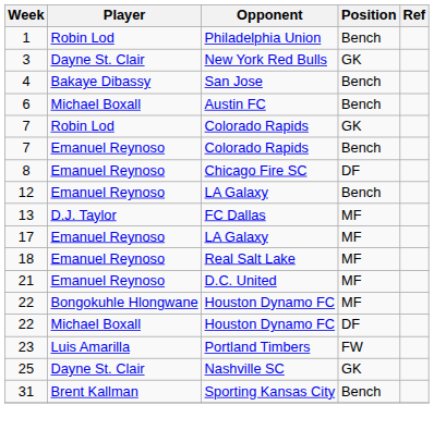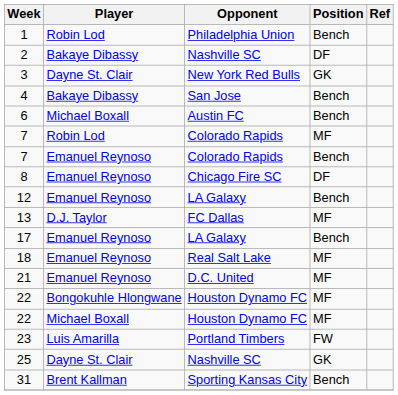 <table class=wikitable>
 <tr>
 <th>Week</th>
 <th>Player</th>
 <th>Opponent</th>
 <th>Position</th>
 <th>Ref</th>
 </tr>
 <tr>
 <td align=center rowspan="1">1</td>
 <td> <a href='#'>Robin Lod</a></td>
 <td rowspan="1"><a href='#'>Philadelphia Union</a></td>
 <td>Bench</td>
+<td rowspan="1"></td>
+</tr>
+<tr>
+<td align=center rowspan="1">2</td>
+<td> <a href='#'>Bakaye Dibassy</a></td>
+<td rowspan="1"><a href='#'>Nashville SC</a></td>
+<td>DF</td>
 <td rowspan="1"></td>
 </tr>
 <tr>
 <td align=center rowspan="1">3</td>
 <td> <a href='#'>Dayne St. Clair</a></td>
 <td rowspan="1"><a href='#'>New York Red Bulls</a></td>
 <td>GK</td>
 <td rowspan="1"></td>
 </tr>
 <tr>
 <td align=center rowspan="1">4</td>
 <td> <a href='#'>Bakaye Dibassy</a></td>
 <td rowspan="1"><a href='#'>San Jose</a></td>
 <td>Bench</td>
 <td rowspan="1"></td>
 </tr>
 <tr>
 <td align=center rowspan="1">6</td>
 <td> <a href='#'>Michael Boxall</a></td>
 <td rowspan="1"><a href='#'>Austin FC</a></td>
 <td>Bench</td>
 <td rowspan="1"></td>
 </tr>
 <tr>
 <td align=center rowspan="1">7</td>
 <td> <a href='#'>Robin Lod</a></td>
 <td rowspan="1"><a href='#'>Colorado Rapids</a></td>
-<td>GK</td>
+<td>MF</td>
 <td rowspan="1"></td>
 </tr>
 <tr>
 <td align=center rowspan="1">7</td>
 <td> <a href='#'>Emanuel Reynoso</a></td>
 <td rowspan="1"><a href='#'>Colorado Rapids</a></td>
 <td>Bench</td>
 <td rowspan="1"></td>
 </tr>
 <tr>
 <td align=center rowspan="1">8</td>
 <td> <a href='#'>Emanuel Reynoso</a></td>
 <td rowspan="1"><a href='#'>Chicago Fire SC</a></td>
 <td>DF</td>
 <td rowspan="1"></td>
 </tr>
 <tr>
 <td align=center rowspan="1">12</td>
 <td> <a href='#'>Emanuel Reynoso</a></td>
 <td rowspan="1"><a href='#'>LA Galaxy</a></td>
 <td>Bench</td>
 <td rowspan="1"></td>
 </tr>
 <tr>
 <td align=center rowspan="1">13</td>
 <td> <a href='#'>D.J. Taylor</a></td>
 <td rowspan="1"><a href='#'>FC Dallas</a></td>
 <td>MF</td>
 <td rowspan="1"></td>
 </tr>
 <tr>
 <td align=center rowspan="1">17</td>
 <td> <a href='#'>Emanuel Reynoso</a></td>
 <td rowspan="1"><a href='#'>LA Galaxy</a></td>
-<td>MF</td>
+<td>Bench</td>
 <td rowspan="1"></td>
 </tr>
 <tr>
 <td align=center rowspan="1">18</td>
 <td> <a href='#'>Emanuel Reynoso</a></td>
 <td rowspan="1"><a href='#'>Real Salt Lake</a></td>
 <td>MF</td>
 <td rowspan="1"></td>
 </tr>
 <tr>
 <td align=center rowspan="1">21</td>
 <td> <a href='#'>Emanuel Reynoso</a></td>
 <td rowspan="1"><a href='#'>D.C. United</a></td>
 <td>MF</td>
 <td rowspan="1"></td>
 </tr>
 <tr>
 <td align=center rowspan="1">22</td>
 <td> <a href='#'>Bongokuhle Hlongwane</a></td>
 <td rowspan="1"><a href='#'>Houston Dynamo FC</a></td>
 <td>MF</td>
 <td rowspan="1"></td>
 </tr>
 <tr>
 <td align=center rowspan="1">22</td>
 <td> <a href='#'>Michael Boxall</a></td>
 <td rowspan="1"><a href='#'>Houston Dynamo FC</a></td>
-<td>DF</td>
+<td>MF</td>
 <td rowspan="1"></td>
 </tr>
 <tr>
 <td align=center rowspan="1">23</td>
 <td> <a href='#'>Luis Amarilla</a></td>
 <td rowspan="1"><a href='#'>Portland Timbers</a></td>
 <td>FW</td>
 <td rowspan="1"></td>
 </tr>
 <tr>
 <td align=center rowspan="1">25</td>
 <td> <a href='#'>Dayne St. Clair</a></td>
 <td rowspan="1"><a href='#'>Nashville SC</a></td>
 <td>GK</td>
 <td rowspan="1"></td>
 </tr>
 <tr>
 <td align=center rowspan="1">31</td>
 <td> <a href='#'>Brent Kallman</a></td>
 <td rowspan="1"><a href='#'>Sporting Kansas City</a></td>
 <td>Bench</td>
 <td rowspan="1"></td>
 </tr>
 <tr>
 </tr>
 </table>
